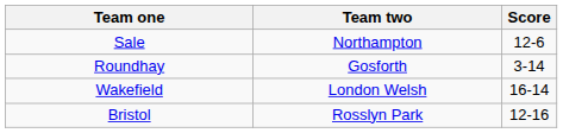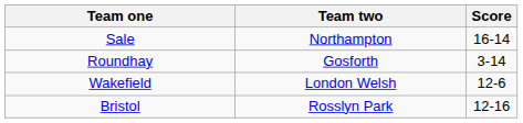 <table class="wikitable" style="text-align: center">
 <tr>
 <th width=250>Team one</th>
 <th width=250>Team two</th>
 <th width=50>Score</th>
 </tr>
 <tr>
 <td><a href='#'>Sale</a></td>
 <td><a href='#'>Northampton</a></td>
-<td>12-6</td>
+<td>16-14</td>
 </tr>
 <tr>
 <td><a href='#'>Roundhay</a></td>
 <td><a href='#'>Gosforth</a></td>
 <td>3-14</td>
 </tr>
 <tr>
 <td><a href='#'>Wakefield</a></td>
 <td><a href='#'>London Welsh</a></td>
-<td>16-14</td>
+<td>12-6</td>
 </tr>
 <tr>
 <td><a href='#'>Bristol</a></td>
 <td><a href='#'>Rosslyn Park</a></td>
 <td>12-16</td>
 </tr>
 </table>
